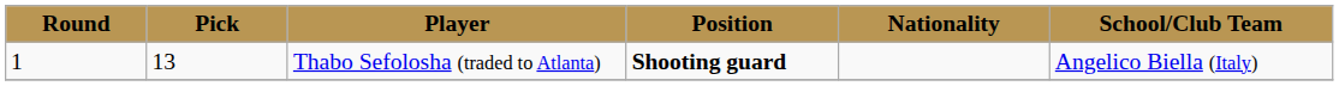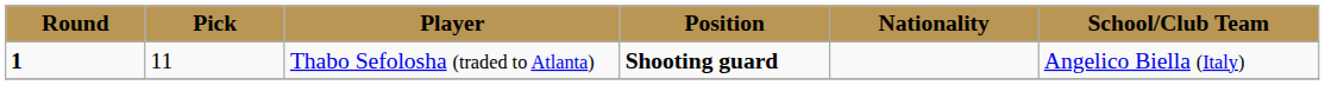 <table class="wikitable sortable sortable">
 <tr>
 <th style="background:#B99653;" width="10%">Round</th>
 <th style="background:#B99653;" width="10%">Pick</th>
 <th style="background:#B99653;" width="24%">Player</th>
 <th style="background:#B99653;" width="15%">Position</th>
 <th style="background:#B99653;" width="15%">Nationality</th>
 <th style="background:#B99653;" width="20%">School/Club Team</th>
 </tr>
 <tr>
-<td>1</td>
-<td>13</td>
+<td><strong>1</strong></td>
+<td>11</td>
 <td><a href='#'>Thabo Sefolosha</a> <small>(traded to <a href='#'>Atlanta</a>)</small></td>
 <td><strong>Shooting guard</strong></td>
 <td></td>
 <td><a href='#'>Angelico Biella</a> <small>(<a href='#'>Italy</a>)</small></td>
 </tr>
 <tr>
 </tr>
 </table>
